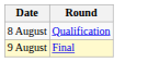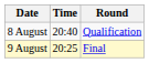 <table class="wikitable">
 <tr>
 <th>Date</th>
+<th>Time</th>
 <th>Round</th>
 </tr>
 <tr>
 <td>8 August</td>
+<td>20:40</td>
 <td><a href='#'>Qualification</a></td>
 </tr>
 <tr style=background:lemonchiffon>
 <td>9 August</td>
+<td>20:25</td>
 <td><a href='#'>Final</a></td>
 </tr>
 </table>
